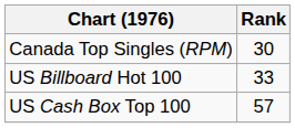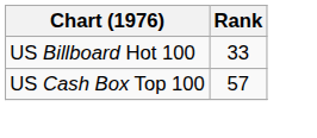 <table class="wikitable sortable">
 <tr>
 <th align="left">Chart (1976)</th>
 <th style="text-align:center;">Rank</th>
-</tr>
-<tr>
-<td>Canada Top Singles (<em>RPM</em>)</td>
-<td style="text-align:center;">30</td>
 </tr>
 <tr>
 <td>US  <em>Billboard</em> Hot 100</td>
 <td style="text-align:center;">33</td>
 </tr>
 <tr>
 <td>US <em>Cash Box</em> Top 100</td>
 <td style="text-align:center;">57</td>
 </tr>
 <tr>
 </tr>
 </table>
